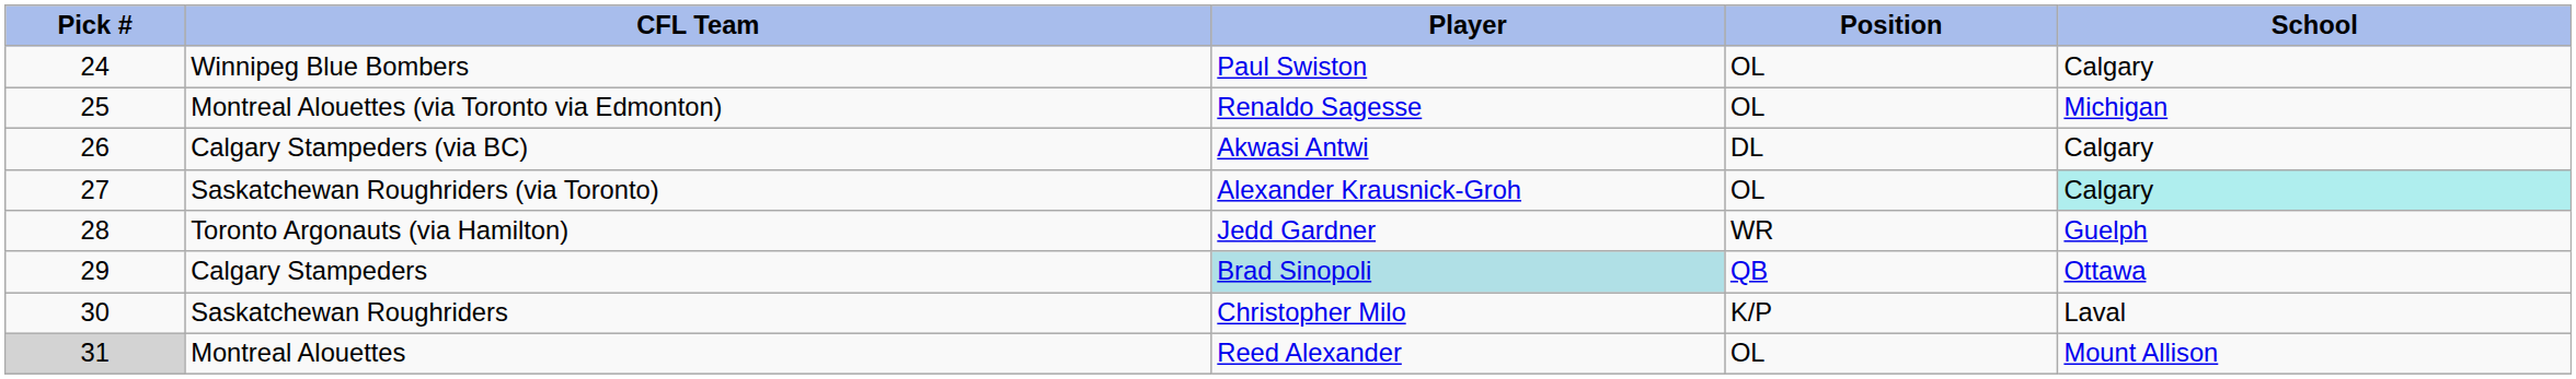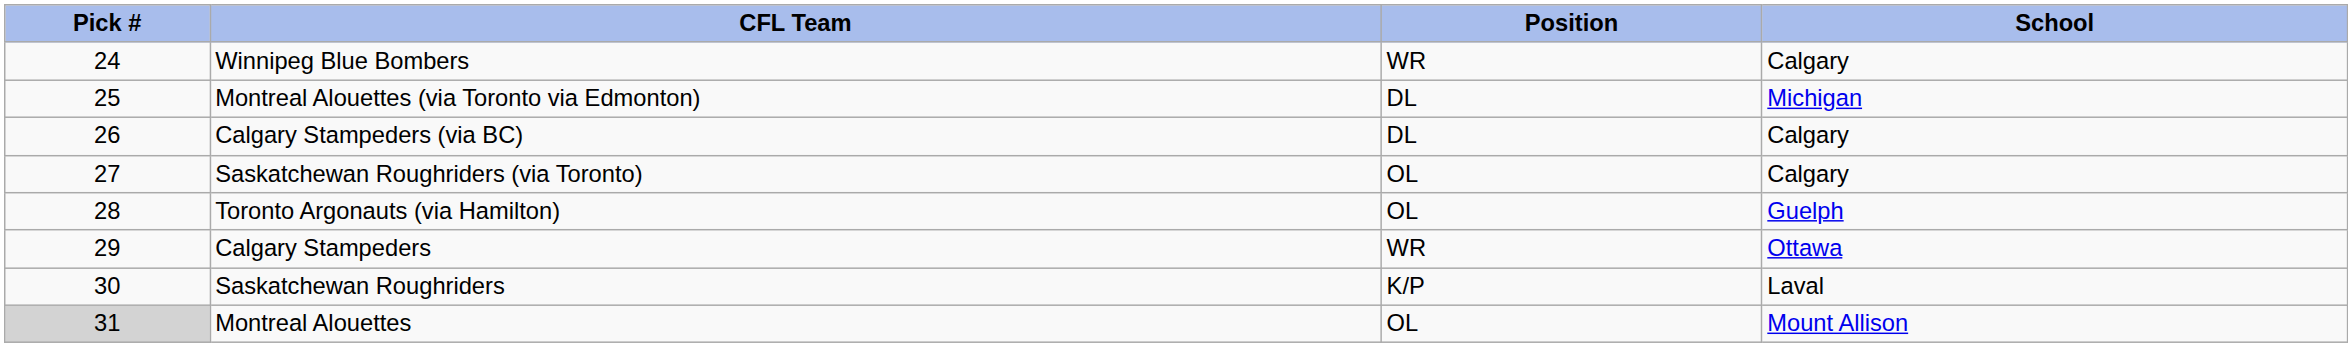 <table class="wikitable" style="width: 100%">
 <tr>
 <th style="background:#A8BDEC;" width=7%>Pick #</th>
 <th width=40% style="background:#A8BDEC;">CFL Team</th>
-<th width=20% style="background:#A8BDEC;">Player</th>
 <th width=13% style="background:#A8BDEC;">Position</th>
 <th width=20% style="background:#A8BDEC;">School</th>
 </tr>
 <tr>
 <td align=center>24</td>
 <td>Winnipeg Blue Bombers</td>
-<td><a href='#'>Paul Swiston</a></td>
-<td>OL</td>
+<td>WR</td>
 <td>Calgary</td>
 </tr>
 <tr>
 <td align=center>25</td>
 <td>Montreal Alouettes (via Toronto via Edmonton)</td>
-<td><a href='#'>Renaldo Sagesse</a></td>
-<td>OL</td>
+<td>DL</td>
 <td><a href='#'>Michigan</a></td>
 </tr>
 <tr>
 <td align=center>26</td>
 <td>Calgary Stampeders (via BC)</td>
-<td><a href='#'>Akwasi Antwi</a></td>
 <td>DL</td>
 <td>Calgary</td>
 </tr>
 <tr>
 <td align=center>27</td>
 <td>Saskatchewan Roughriders (via Toronto)</td>
-<td><a href='#'>Alexander Krausnick-Groh</a></td>
 <td>OL</td>
-<td style="background: paleturquoise;">Calgary</td>
+<td>Calgary</td>
 </tr>
 <tr>
 <td align=center>28</td>
 <td>Toronto Argonauts (via Hamilton)</td>
-<td><a href='#'>Jedd Gardner</a></td>
-<td>WR</td>
+<td>OL</td>
 <td><a href='#'>Guelph</a></td>
 </tr>
 <tr>
 <td align=center>29</td>
 <td>Calgary Stampeders</td>
-<td bgcolor="#B0E0E6"><a href='#'>Brad Sinopoli</a></td>
-<td><a href='#'>QB</a></td>
+<td>WR</td>
 <td><a href='#'>Ottawa</a></td>
 </tr>
 <tr>
 <td align=center>30</td>
 <td>Saskatchewan Roughriders</td>
-<td><a href='#'>Christopher Milo</a></td>
 <td>K/P</td>
 <td>Laval</td>
 </tr>
 <tr>
 <td align=center style="background: lightgrey;">31</td>
 <td>Montreal Alouettes</td>
-<td><a href='#'>Reed Alexander</a></td>
 <td>OL</td>
 <td><a href='#'>Mount Allison</a></td>
 </tr>
 </table>
